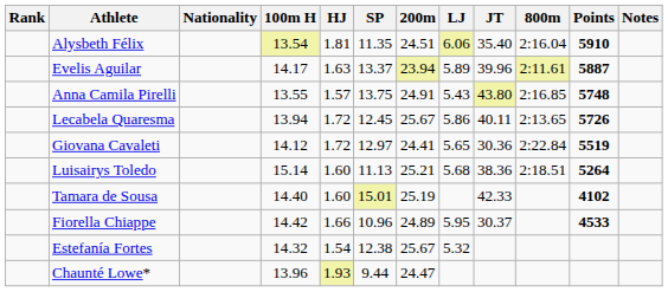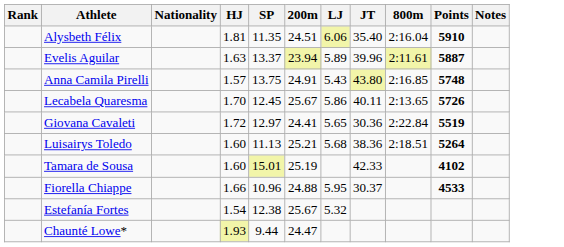 <table class="wikitable sortable" style=" text-align:center;font-size:95%">
 <tr>
 <th>Rank</th>
 <th>Athlete</th>
 <th>Nationality</th>
-<th>100m H</th>
 <th>HJ</th>
 <th>SP</th>
 <th>200m</th>
 <th>LJ</th>
 <th>JT</th>
 <th>800m</th>
 <th>Points</th>
 <th>Notes</th>
 </tr>
 <tr>
 <td></td>
 <td align=left><a href='#'>Alysbeth Félix</a></td>
 <td align=left></td>
-<td bgcolor=#F2F5A9>13.54</td>
 <td>1.81</td>
 <td>11.35</td>
 <td>24.51</td>
 <td bgcolor=#F2F5A9>6.06</td>
 <td>35.40</td>
 <td>2:16.04</td>
 <td><strong>5910</strong></td>
 <td><strong></strong></td>
 </tr>
 <tr>
 <td></td>
 <td align=left><a href='#'>Evelis Aguilar</a></td>
 <td align=left></td>
-<td>14.17</td>
 <td>1.63</td>
 <td>13.37</td>
 <td bgcolor=#F2F5A9>23.94</td>
 <td>5.89</td>
 <td>39.96</td>
 <td bgcolor=#F2F5A9>2:11.61</td>
 <td><strong>5887</strong></td>
 <td></td>
 </tr>
 <tr>
 <td></td>
 <td align=left><a href='#'>Anna Camila Pirelli</a></td>
 <td align=left></td>
-<td>13.55</td>
 <td>1.57</td>
 <td>13.75</td>
 <td>24.91</td>
 <td>5.43</td>
 <td bgcolor=#F2F5A9>43.80</td>
 <td>2:16.85</td>
 <td><strong>5748</strong></td>
 <td></td>
 </tr>
 <tr>
 <td></td>
 <td align=left><a href='#'>Lecabela Quaresma</a></td>
 <td align=left></td>
-<td>13.94</td>
-<td>1.72</td>
+<td>1.70</td>
 <td>12.45</td>
 <td>25.67</td>
 <td>5.86</td>
 <td>40.11</td>
 <td>2:13.65</td>
 <td><strong>5726</strong></td>
 <td></td>
 </tr>
 <tr>
 <td></td>
 <td align=left><a href='#'>Giovana Cavaleti</a></td>
 <td align=left></td>
-<td>14.12</td>
 <td>1.72</td>
 <td>12.97</td>
 <td>24.41</td>
 <td>5.65</td>
 <td>30.36</td>
 <td>2:22.84</td>
 <td><strong>5519</strong></td>
 <td></td>
 </tr>
 <tr>
 <td></td>
 <td align=left><a href='#'>Luisairys Toledo</a></td>
 <td align=left></td>
-<td>15.14</td>
 <td>1.60</td>
 <td>11.13</td>
 <td>25.21</td>
 <td>5.68</td>
 <td>38.36</td>
 <td>2:18.51</td>
 <td><strong>5264</strong></td>
 <td></td>
 </tr>
 <tr>
 <td></td>
 <td align=left><a href='#'>Tamara de Sousa</a></td>
 <td align=left></td>
-<td>14.40</td>
 <td>1.60</td>
 <td bgcolor=#F2F5A9>15.01</td>
 <td>25.19</td>
 <td></td>
 <td>42.33</td>
 <td></td>
 <td><strong>4102</strong></td>
 <td></td>
 </tr>
 <tr>
 <td></td>
 <td align=left><a href='#'>Fiorella Chiappe</a></td>
 <td align=left></td>
-<td>14.42</td>
 <td>1.66</td>
 <td>10.96</td>
-<td>24.89</td>
+<td>24.88</td>
 <td>5.95</td>
 <td>30.37</td>
 <td></td>
 <td><strong>4533</strong></td>
 <td></td>
 </tr>
 <tr>
 <td></td>
 <td align=left><a href='#'>Estefanía Fortes</a></td>
 <td align=left></td>
-<td>14.32</td>
 <td>1.54</td>
 <td>12.38</td>
 <td>25.67</td>
 <td>5.32</td>
 <td></td>
 <td></td>
 <td><strong></strong></td>
 <td></td>
 </tr>
 <tr>
 <td></td>
 <td align=left><a href='#'>Chaunté Lowe</a>*</td>
 <td align=left></td>
-<td>13.96</td>
 <td bgcolor=#F2F5A9>1.93</td>
 <td>9.44</td>
 <td>24.47</td>
 <td></td>
 <td></td>
 <td></td>
 <td><strong></strong></td>
 <td></td>
 </tr>
 </table>
